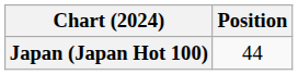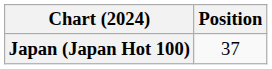 <table class="wikitable plainrowheaders" style="text-align:center">
 <tr>
 <th scope="col">Chart (2024)</th>
 <th scope="col">Position</th>
 </tr>
 <tr>
 <th scope="row">Japan (Japan Hot 100)</th>
-<td>44</td>
+<td>37</td>
 </tr>
 </table>
